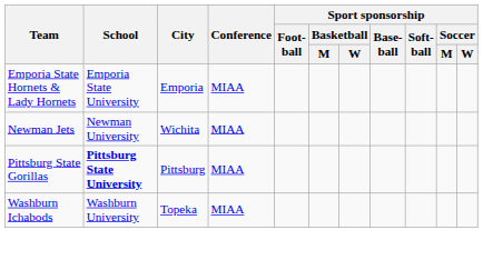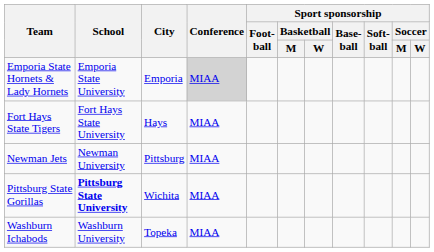 <table class="sortable wikitable">
 <tr>
 <th rowspan=3>Team</th>
 <th rowspan=3>School</th>
 <th rowspan=3>City</th>
 <th rowspan=3>Conference</th>
 <th colspan=7>Sport sponsorship</th>
 </tr>
 <tr>
 <th rowspan=2>Foot-<br>ball</th>
 <th colspan=2>Basketball</th>
 <th rowspan=2>Base-<br>ball</th>
 <th rowspan=2>Soft-<br>ball</th>
 <th colspan=2>Soccer</th>
 </tr>
 <tr>
 <th>M</th>
 <th>W</th>
 <th>M</th>
 <th>W</th>
 </tr>
 <tr>
 <td><a href='#'>Emporia State Hornets & Lady Hornets</a></td>
 <td><a href='#'>Emporia State University</a></td>
 <td><a href='#'>Emporia</a></td>
-<td><a href='#'>MIAA</a></td>
+<td style="background: lightgrey;"><a href='#'>MIAA</a></td>
 <td></td>
 <td></td>
 <td></td>
 <td></td>
 <td></td>
 <td></td>
 <td></td>
 </tr>
 <tr>
+<td><a href='#'>Fort Hays State Tigers</a></td>
+<td><a href='#'>Fort Hays State University</a></td>
+<td><a href='#'>Hays</a></td>
+<td><a href='#'>MIAA</a></td>
+<td></td>
+<td></td>
+<td></td>
+<td></td>
+<td></td>
+<td> </td>
+<td></td>
+</tr>
+<tr>
 <td><a href='#'>Newman Jets</a></td>
 <td><a href='#'>Newman University</a></td>
-<td><a href='#'>Wichita</a></td>
+<td><a href='#'>Pittsburg</a></td>
 <td><a href='#'>MIAA</a></td>
 <td></td>
 <td></td>
 <td></td>
 <td></td>
 <td></td>
 <td> </td>
 <td></td>
 </tr>
 <tr>
 <td><a href='#'>Pittsburg State Gorillas</a></td>
 <td><strong><a href='#'>Pittsburg State University</a></strong></td>
-<td><a href='#'>Pittsburg</a></td>
+<td><a href='#'>Wichita</a></td>
 <td><a href='#'>MIAA</a></td>
 <td></td>
 <td></td>
 <td></td>
 <td></td>
 <td></td>
 <td></td>
 <td></td>
 </tr>
 <tr>
 <td><a href='#'>Washburn Ichabods</a></td>
 <td><a href='#'>Washburn University</a></td>
 <td><a href='#'>Topeka</a></td>
 <td><a href='#'>MIAA</a></td>
 <td></td>
 <td></td>
 <td></td>
 <td></td>
 <td></td>
 <td></td>
 <td></td>
 </tr>
 </table>
